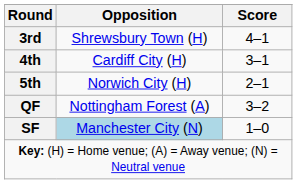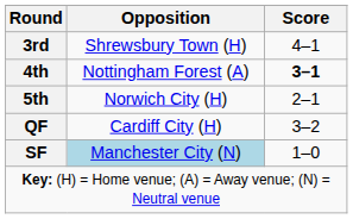 <table class="wikitable plainrowheaders" style="text-align:center;margin:0">
 <tr>
 </tr>
 <tr>
 <th scope="col" style="width:25px">Round</th>
 <th scope="col" style="width:180px">Opposition</th>
 <th scope="col" style="width:70px">Score</th>
 </tr>
 <tr>
 <th scope=row style="text-align:center">3rd</th>
 <td><a href='#'>Shrewsbury Town</a> (<a href='#'>H</a>)</td>
 <td>4–1</td>
 </tr>
 <tr>
 <th scope=row style="text-align:center">4th</th>
-<td><a href='#'>Cardiff City</a> (<a href='#'>H</a>)</td>
-<td>3–1</td>
+<td><a href='#'>Nottingham Forest</a> (<a href='#'>A</a>)</td>
+<td><strong>3–1</strong></td>
 </tr>
 <tr>
 <th scope=row style="text-align:center">5th</th>
 <td><a href='#'>Norwich City</a> (<a href='#'>H</a>)</td>
 <td>2–1</td>
 </tr>
 <tr>
 <th scope=row style="text-align:center">QF</th>
-<td><a href='#'>Nottingham Forest</a> (<a href='#'>A</a>)</td>
+<td><a href='#'>Cardiff City</a> (<a href='#'>H</a>)</td>
 <td>3–2</td>
 </tr>
 <tr>
 <th scope=row style="text-align:center">SF</th>
 <td style="background: lightblue;"><a href='#'>Manchester City</a> (<a href='#'>N</a>)</td>
 <td>1–0</td>
 </tr>
 <tr>
 <td colspan="3"><small><strong>Key:</strong> (H) = Home venue; (A) = Away venue; (N) = <a href='#'>Neutral venue</a></small></td>
 </tr>
 </table>
